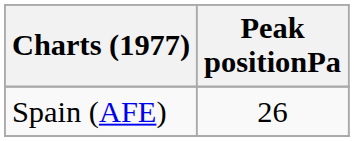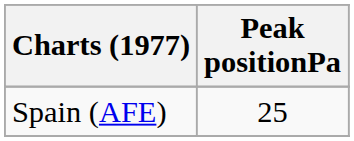 <table class="wikitable plainrowheaders sortable">
 <tr>
 <th align="left">Charts (1977)</th>
 <th align="left">Peak<br>positionPa</th>
 </tr>
 <tr>
 </tr>
 <tr>
 </tr>
 <tr>
 <td>Spain (<a href='#'>AFE</a>)</td>
-<td align="center">26</td>
+<td align="center">25</td>
 </tr>
 <tr>
 </tr>
 </table>
